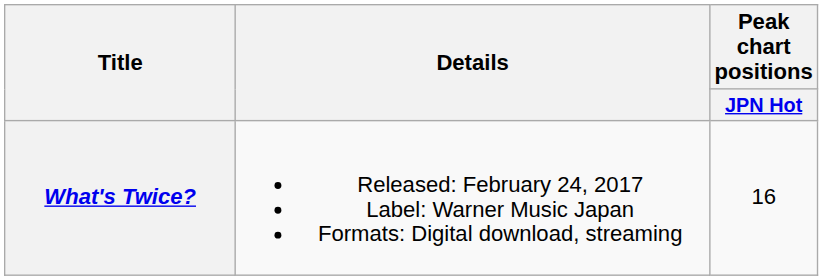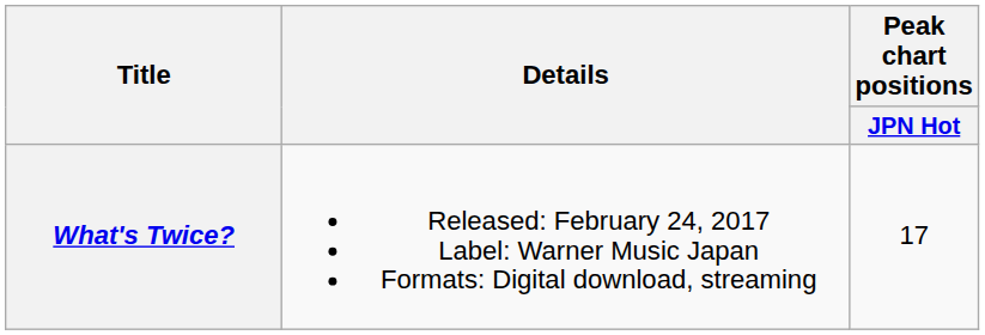 <table class="wikitable plainrowheaders" style="text-align:center;">
 <tr>
 <th scope="col" rowspan=2 style="width:10em;">Title</th>
 <th scope="col" rowspan=2 style="width:21em;">Details</th>
 <th scope="col">Peak chart positions</th>
 </tr>
 <tr>
 <th scope="col" style="width:2.8em;font-size:90%;"><a href='#'>JPN Hot</a><br></th>
 </tr>
 <tr>
 <th scope=row><em><a href='#'>What's Twice?</a></em></th>
 <td><br><ul><li>Released: February 24, 2017</li><li>Label: Warner Music Japan</li><li>Formats: Digital download, streaming</li></ul></td>
-<td>16</td>
+<td>17</td>
 </tr>
 </table>
